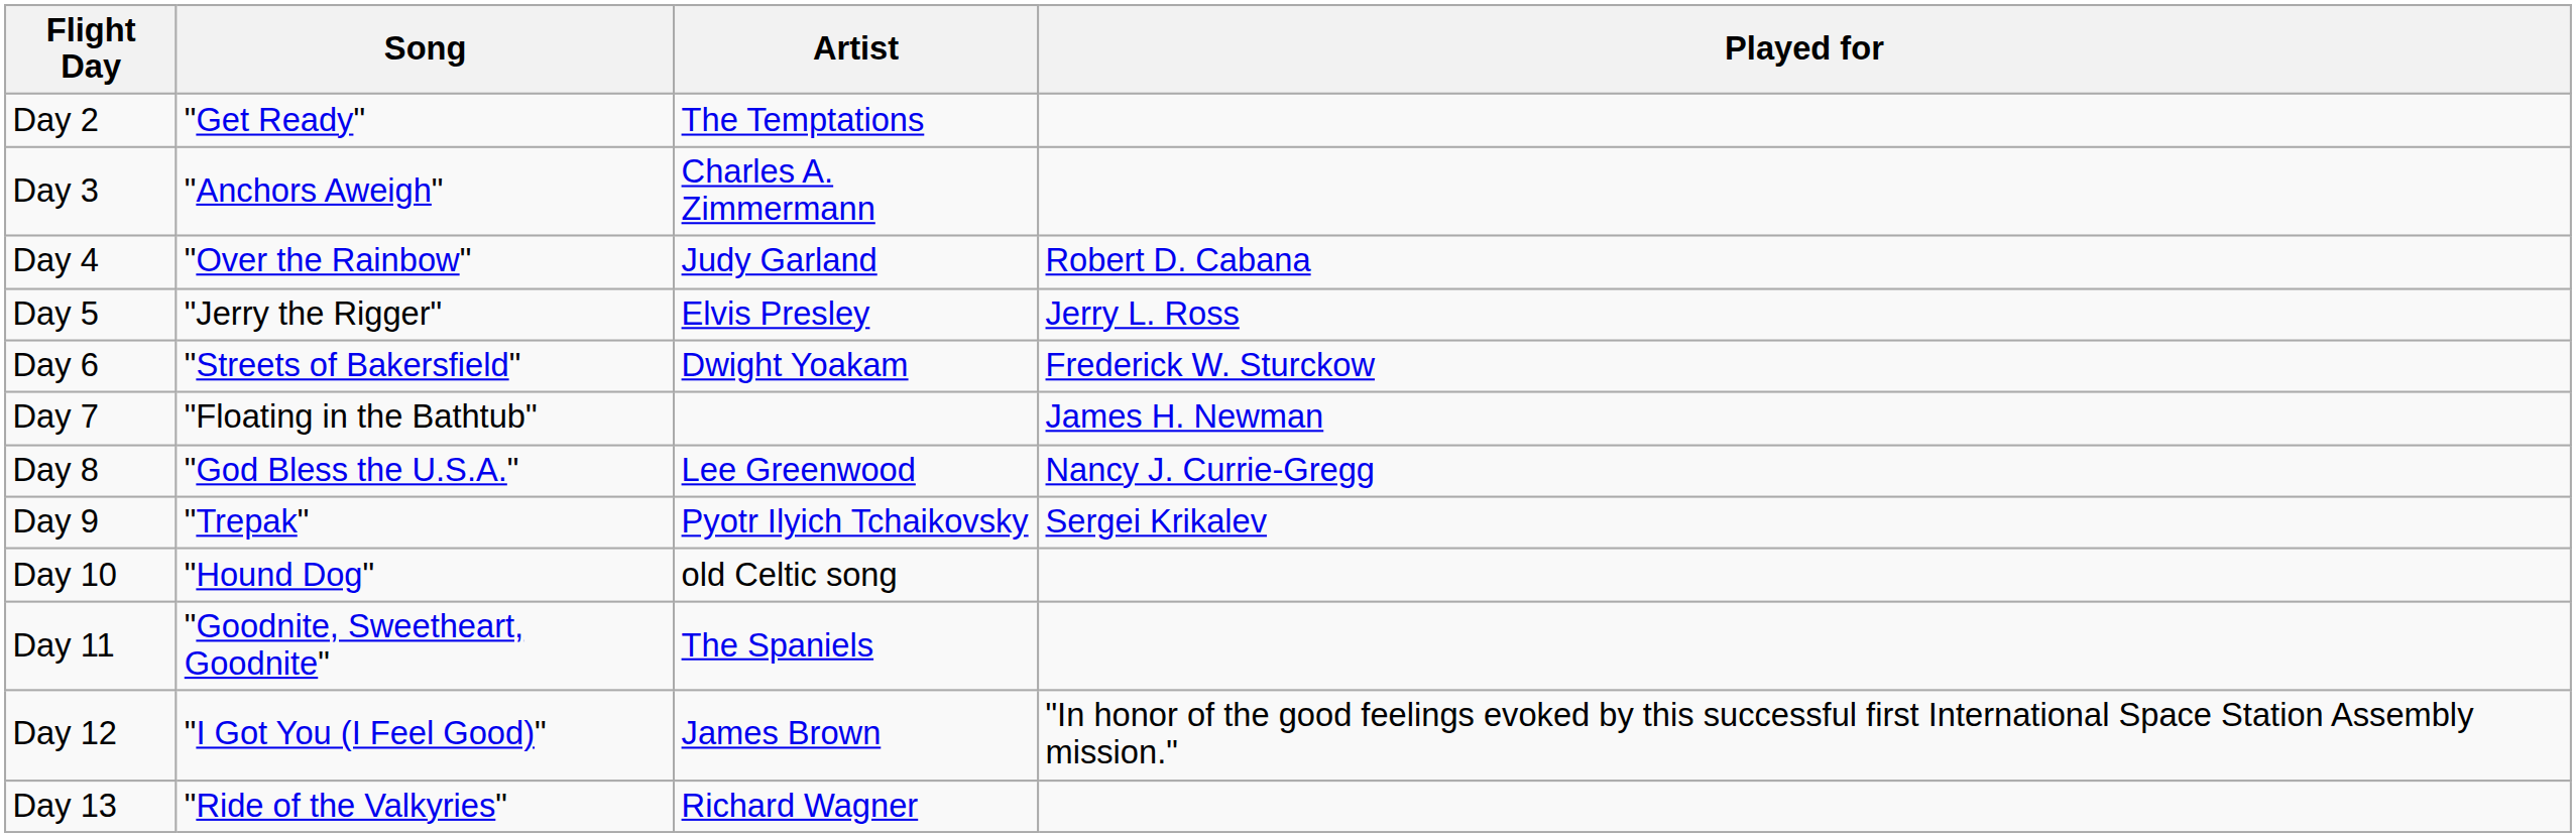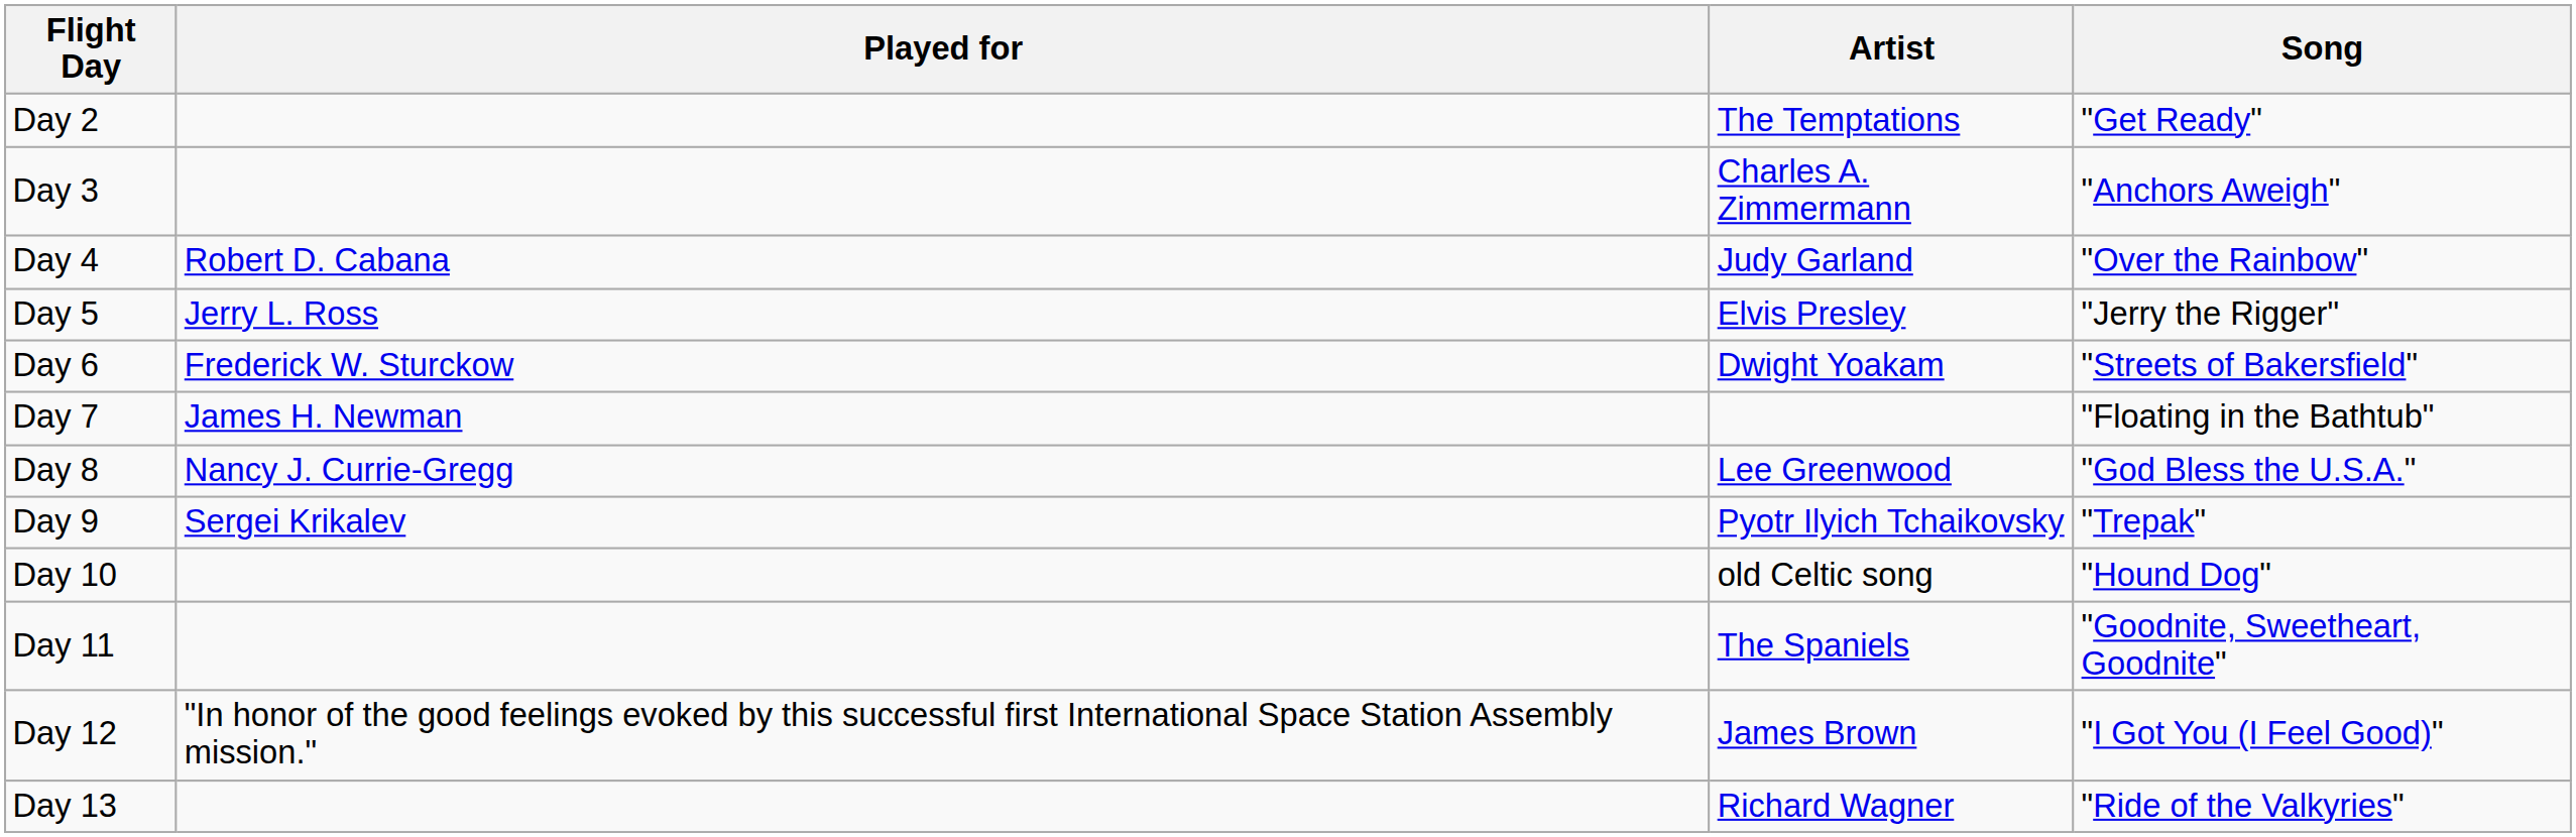 <table class="wikitable">
 <tr>
 <th>Flight Day</th>
+<th>Played for</th>
+<th>Artist</th>
 <th>Song</th>
-<th>Artist</th>
-<th>Played for</th>
 </tr>
 <tr>
 <td>Day 2</td>
+<td></td>
+<td><a href='#'>The Temptations</a></td>
 <td>"<a href='#'>Get Ready</a>"</td>
-<td><a href='#'>The Temptations</a></td>
-<td></td>
 </tr>
 <tr>
 <td>Day 3</td>
+<td></td>
+<td><a href='#'>Charles A. Zimmermann</a></td>
 <td>"<a href='#'>Anchors Aweigh</a>"</td>
-<td><a href='#'>Charles A. Zimmermann</a></td>
-<td></td>
 </tr>
 <tr>
 <td>Day 4</td>
+<td><a href='#'>Robert D. Cabana</a></td>
+<td><a href='#'>Judy Garland</a></td>
 <td>"<a href='#'>Over the Rainbow</a>"</td>
-<td><a href='#'>Judy Garland</a></td>
-<td><a href='#'>Robert D. Cabana</a></td>
 </tr>
 <tr>
 <td>Day 5</td>
+<td><a href='#'>Jerry L. Ross</a></td>
+<td><a href='#'>Elvis Presley</a></td>
 <td>"Jerry the Rigger"</td>
-<td><a href='#'>Elvis Presley</a></td>
-<td><a href='#'>Jerry L. Ross</a></td>
 </tr>
 <tr>
 <td>Day 6</td>
+<td><a href='#'>Frederick W. Sturckow</a></td>
+<td><a href='#'>Dwight Yoakam</a></td>
 <td>"<a href='#'>Streets of Bakersfield</a>"</td>
-<td><a href='#'>Dwight Yoakam</a></td>
-<td><a href='#'>Frederick W. Sturckow</a></td>
 </tr>
 <tr>
 <td>Day 7</td>
+<td><a href='#'>James H. Newman</a></td>
+<td></td>
 <td>"Floating in the Bathtub"</td>
-<td></td>
-<td><a href='#'>James H. Newman</a></td>
 </tr>
 <tr>
 <td>Day 8</td>
+<td><a href='#'>Nancy J. Currie-Gregg</a></td>
+<td><a href='#'>Lee Greenwood</a></td>
 <td>"<a href='#'>God Bless the U.S.A.</a>"</td>
-<td><a href='#'>Lee Greenwood</a></td>
-<td><a href='#'>Nancy J. Currie-Gregg</a></td>
 </tr>
 <tr>
 <td>Day 9</td>
+<td><a href='#'>Sergei Krikalev</a></td>
+<td><a href='#'>Pyotr Ilyich Tchaikovsky</a></td>
 <td>"<a href='#'>Trepak</a>"</td>
-<td><a href='#'>Pyotr Ilyich Tchaikovsky</a></td>
-<td><a href='#'>Sergei Krikalev</a></td>
 </tr>
 <tr>
 <td>Day 10</td>
+<td></td>
+<td>old Celtic song</td>
 <td>"<a href='#'>Hound Dog</a>"</td>
-<td>old Celtic song</td>
-<td></td>
 </tr>
 <tr>
 <td>Day 11</td>
+<td></td>
+<td><a href='#'>The Spaniels</a></td>
 <td>"<a href='#'>Goodnite, Sweetheart, Goodnite</a>"</td>
-<td><a href='#'>The Spaniels</a></td>
-<td></td>
 </tr>
 <tr>
 <td>Day 12</td>
+<td>"In honor of the good feelings evoked by this successful first International Space Station Assembly mission."</td>
+<td><a href='#'>James Brown</a></td>
 <td>"<a href='#'>I Got You (I Feel Good)</a>"</td>
-<td><a href='#'>James Brown</a></td>
-<td>"In honor of the good feelings evoked by this successful first International Space Station Assembly mission."</td>
 </tr>
 <tr>
 <td>Day 13</td>
+<td></td>
+<td><a href='#'>Richard Wagner</a></td>
 <td>"<a href='#'>Ride of the Valkyries</a>"</td>
-<td><a href='#'>Richard Wagner</a></td>
-<td></td>
 </tr>
 </table>
